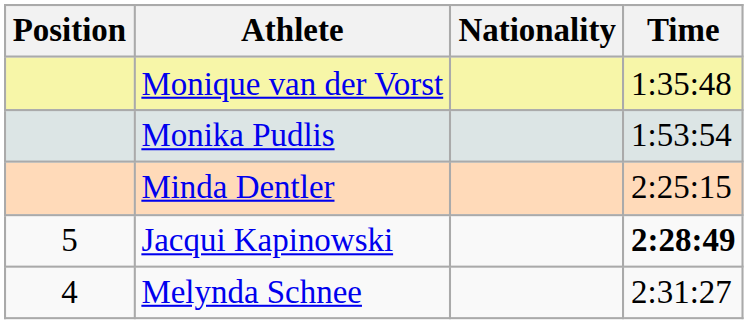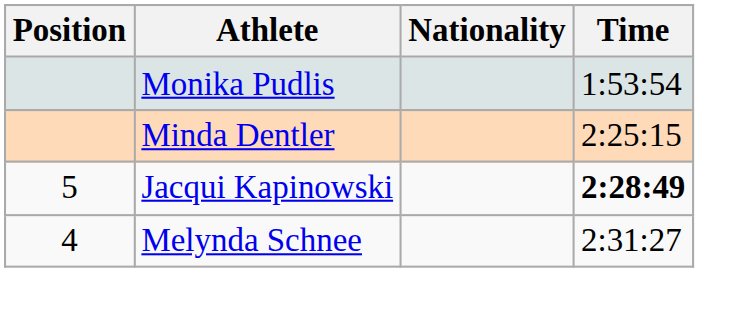 <table class="wikitable sortable">
 <tr>
 <th>Position</th>
 <th>Athlete</th>
 <th>Nationality</th>
 <th>Time</th>
-</tr>
-<tr bgcolor="#F7F6A8">
-<td align=center></td>
-<td><a href='#'>Monique van der Vorst</a></td>
-<td></td>
-<td>1:35:48</td>
 </tr>
 <tr bgcolor="#DCE5E5">
 <td align=center></td>
 <td><a href='#'>Monika Pudlis</a></td>
 <td></td>
 <td>1:53:54</td>
 </tr>
 <tr bgcolor="#FFDAB9">
 <td align=center></td>
 <td><a href='#'>Minda Dentler</a></td>
 <td></td>
 <td>2:25:15</td>
 </tr>
 <tr>
 <td align=center>5</td>
 <td><a href='#'>Jacqui Kapinowski</a></td>
 <td></td>
 <td><strong>2:28:49</strong></td>
 </tr>
 <tr>
 <td align=center>4</td>
 <td><a href='#'>Melynda Schnee</a></td>
 <td></td>
 <td>2:31:27</td>
 </tr>
 </table>
